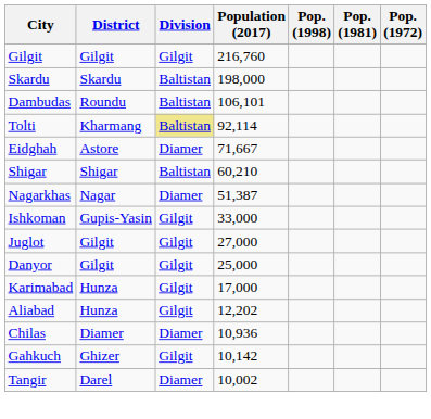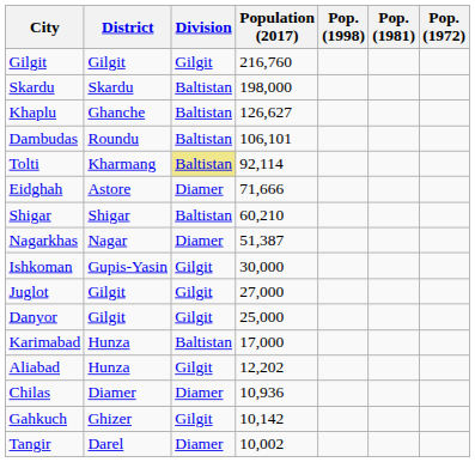 <table class="wikitable sortable static-row-numbers static-row-header-hash">
 <tr>
 <th>City</th>
 <th><a href='#'>District</a></th>
 <th><a href='#'>Division</a></th>
 <th data-sort-type="number">Population<br>(2017)</th>
 <th>Pop.<br>(1998)</th>
 <th>Pop.<br>(1981)</th>
 <th>Pop.<br>(1972)</th>
 </tr>
 <tr>
 <td><a href='#'>Gilgit</a></td>
 <td><a href='#'>Gilgit</a></td>
 <td><a href='#'>Gilgit</a></td>
 <td>216,760</td>
 <td></td>
 <td></td>
 <td></td>
 </tr>
 <tr>
 <td><a href='#'>Skardu</a></td>
 <td><a href='#'>Skardu</a></td>
 <td><a href='#'>Baltistan</a></td>
 <td>198,000</td>
 <td></td>
 <td></td>
 <td></td>
 </tr>
 <tr>
+<td><a href='#'>Khaplu</a></td>
+<td><a href='#'>Ghanche</a></td>
+<td><a href='#'>Baltistan</a></td>
+<td>126,627</td>
+<td></td>
+<td></td>
+<td></td>
+</tr>
+<tr>
 <td><a href='#'>Dambudas</a></td>
 <td><a href='#'>Roundu</a></td>
 <td><a href='#'>Baltistan</a></td>
 <td>106,101</td>
 <td></td>
 <td></td>
 <td></td>
 </tr>
 <tr>
 <td><a href='#'>Tolti</a></td>
 <td><a href='#'>Kharmang</a></td>
 <td style="background: khaki;"><a href='#'>Baltistan</a></td>
 <td>92,114</td>
 <td></td>
 <td></td>
 <td></td>
 </tr>
 <tr>
 <td><a href='#'>Eidghah</a></td>
 <td><a href='#'>Astore</a></td>
 <td><a href='#'>Diamer</a></td>
-<td>71,667</td>
+<td>71,666</td>
 <td></td>
 <td></td>
 <td></td>
 </tr>
 <tr>
 <td><a href='#'>Shigar</a></td>
 <td><a href='#'>Shigar</a></td>
 <td><a href='#'>Baltistan</a></td>
 <td>60,210</td>
 <td></td>
 <td></td>
 <td></td>
 </tr>
 <tr>
 <td><a href='#'>Nagarkhas</a></td>
 <td><a href='#'>Nagar</a></td>
 <td><a href='#'>Diamer</a></td>
 <td>51,387</td>
 <td></td>
 <td></td>
 <td></td>
 </tr>
 <tr>
 <td><a href='#'>Ishkoman</a></td>
 <td><a href='#'>Gupis-Yasin</a></td>
 <td><a href='#'>Gilgit</a></td>
-<td>33,000</td>
+<td>30,000</td>
 <td></td>
 <td></td>
 <td></td>
 </tr>
 <tr>
 <td><a href='#'>Juglot</a></td>
 <td><a href='#'>Gilgit</a></td>
 <td><a href='#'>Gilgit</a></td>
 <td>27,000</td>
 <td></td>
 <td></td>
 <td></td>
 </tr>
 <tr>
 <td><a href='#'>Danyor</a></td>
 <td><a href='#'>Gilgit</a></td>
 <td><a href='#'>Gilgit</a></td>
 <td>25,000</td>
 <td></td>
 <td></td>
 <td></td>
 </tr>
 <tr>
 <td><a href='#'>Karimabad</a></td>
 <td><a href='#'>Hunza</a></td>
-<td><a href='#'>Gilgit</a></td>
+<td><a href='#'>Baltistan</a></td>
 <td>17,000</td>
 <td></td>
 <td></td>
 <td></td>
 </tr>
 <tr>
 <td><a href='#'>Aliabad</a></td>
 <td><a href='#'>Hunza</a></td>
 <td><a href='#'>Gilgit</a></td>
 <td>12,202</td>
 <td></td>
 <td></td>
 <td></td>
 </tr>
 <tr>
 <td><a href='#'>Chilas</a></td>
 <td><a href='#'>Diamer</a></td>
 <td><a href='#'>Diamer</a></td>
 <td>10,936</td>
 <td></td>
 <td></td>
 <td></td>
 </tr>
 <tr>
 <td><a href='#'>Gahkuch</a></td>
 <td><a href='#'>Ghizer</a></td>
 <td><a href='#'>Gilgit</a></td>
 <td>10,142</td>
 <td></td>
 <td></td>
 <td></td>
 </tr>
 <tr>
 <td><a href='#'>Tangir</a></td>
 <td><a href='#'>Darel</a></td>
 <td><a href='#'>Diamer</a></td>
 <td>10,002</td>
 <td></td>
 <td></td>
 <td></td>
 </tr>
 </table>
